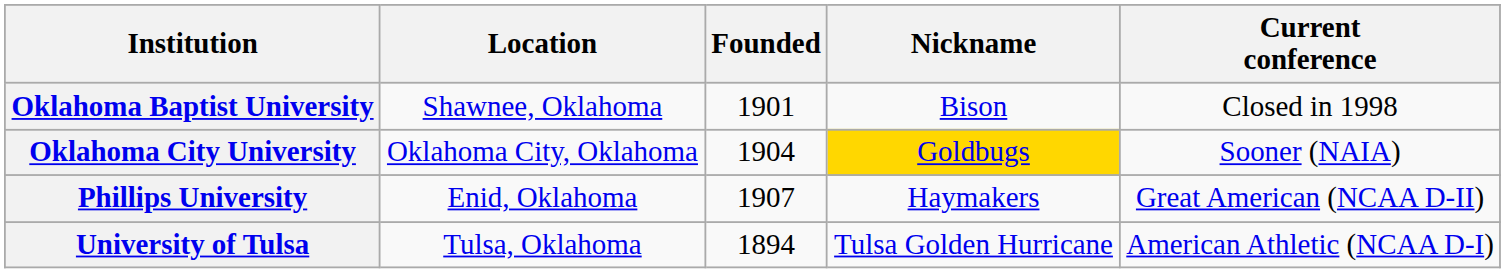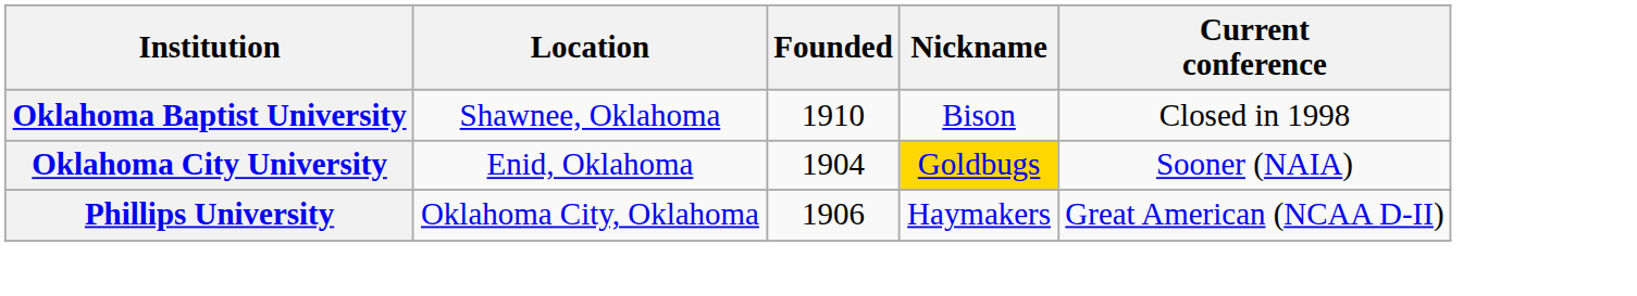 <table class="wikitable sortable" style="text-align:center">
 <tr>
 <th>Institution</th>
 <th>Location</th>
 <th>Founded</th>
 <th>Nickname</th>
 <th>Current<br>conference</th>
 </tr>
 <tr>
 <th><a href='#'>Oklahoma Baptist University</a></th>
 <td><a href='#'>Shawnee, Oklahoma</a></td>
-<td>1901</td>
+<td>1910</td>
 <td><a href='#'>Bison</a></td>
 <td>Closed in 1998</td>
 </tr>
 <tr>
 <th><a href='#'>Oklahoma City University</a></th>
-<td><a href='#'>Oklahoma City, Oklahoma</a></td>
+<td><a href='#'>Enid, Oklahoma</a></td>
 <td>1904</td>
 <td style="background: gold;"><a href='#'>Goldbugs</a></td>
 <td><a href='#'>Sooner</a> (<a href='#'>NAIA</a>)</td>
 </tr>
 <tr>
 <th><a href='#'>Phillips University</a></th>
-<td><a href='#'>Enid, Oklahoma</a></td>
-<td>1907</td>
+<td><a href='#'>Oklahoma City, Oklahoma</a></td>
+<td>1906</td>
 <td><a href='#'>Haymakers</a></td>
 <td><a href='#'>Great American</a> (<a href='#'>NCAA D-II</a>)</td>
 </tr>
-<tr>
-<th><a href='#'>University of Tulsa</a></th>
-<td><a href='#'>Tulsa, Oklahoma</a></td>
-<td>1894</td>
-<td><a href='#'>Tulsa Golden Hurricane</a></td>
-<td><a href='#'>American Athletic</a> (<a href='#'>NCAA D-I</a>)</td>
-</tr>
 </table>
